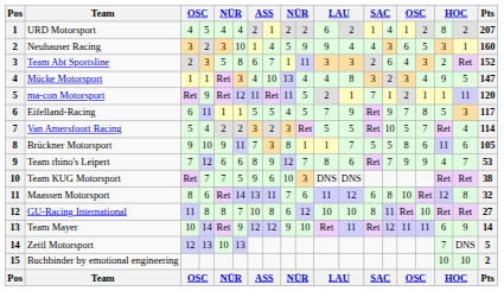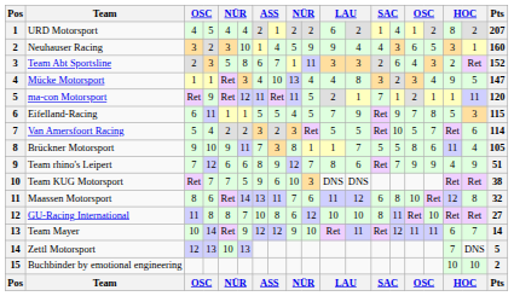 <table class="wikitable" style="font-size: 85%; text-align:center">
 <tr valign="top">
 <th valign="middle">Pos</th>
 <th valign="middle">Team</th>
 <th colspan=2><a href='#'>OSC</a><br></th>
 <th colspan=2><a href='#'>NÜR</a><br></th>
 <th colspan=2><a href='#'>ASS</a><br></th>
 <th colspan=2><a href='#'>NÜR</a><br></th>
 <th colspan=2><a href='#'>LAU</a><br></th>
 <th colspan=2><a href='#'>SAC</a><br></th>
 <th colspan=2><a href='#'>OSC</a><br></th>
 <th colspan=2><a href='#'>HOC</a><br></th>
 <th valign="middle">Pts</th>
 </tr>
 <tr>
 <th>1</th>
 <td align=left> URD Motorsport</td>
 <td style="background:#DFFFDF;">4</td>
 <td style="background:#DFFFDF;">5</td>
 <td style="background:#DFFFDF;">4</td>
 <td style="background:#DFFFDF;">4</td>
 <td style="background:#DFDFDF;">2</td>
 <td style="background:#FFFFBF;">1</td>
 <td style="background:#DFDFDF;">2</td>
 <td style="background:#DFDFDF;">2</td>
 <td style="background:#DFFFDF;">6</td>
 <td style="background:#DFDFDF;">2</td>
 <td style="background:#FFFFBF;">1</td>
 <td style="background:#DFFFDF;">4</td>
 <td style="background:#FFFFBF;">1</td>
 <td style="background:#DFDFDF;">2</td>
 <td style="background:#DFFFDF;">8</td>
 <td style="background:#DFDFDF;">2</td>
 <th>207</th>
 </tr>
 <tr>
 <th>2</th>
 <td align=left> Neuhauser Racing</td>
 <td style="background:#FFDF9F;">3</td>
 <td style="background:#DFDFDF;">2</td>
 <td style="background:#FFDF9F;">3</td>
 <td style="background:#DFFFDF;">10</td>
 <td style="background:#FFFFBF;">1</td>
 <td style="background:#DFFFDF;">4</td>
 <td style="background:#DFFFDF;">5</td>
 <td style="background:#DFFFDF;">9</td>
 <td style="background:#DFFFDF;">9</td>
 <td style="background:#DFFFDF;">4</td>
 <td style="background:#DFFFDF;">4</td>
 <td style="background:#FFDF9F;">3</td>
 <td style="background:#DFFFDF;">6</td>
 <td style="background:#DFFFDF;">5</td>
 <td style="background:#FFDF9F;">3</td>
 <td style="background:#FFFFBF;">1</td>
 <th>160</th>
 </tr>
 <tr>
 <th>3</th>
 <td align=left> <a href='#'>Team Abt Sportsline</a></td>
 <td style="background:#DFDFDF;">2</td>
 <td style="background:#FFDF9F;">3</td>
 <td style="background:#DFFFDF;">5</td>
 <td style="background:#DFFFDF;">8</td>
 <td style="background:#DFFFDF;">6</td>
 <td style="background:#DFFFDF;">7</td>
 <td style="background:#FFFFBF;">1</td>
 <td style="background:#CFCFFF;">11</td>
 <td style="background:#FFDF9F;">3</td>
 <td style="background:#FFDF9F;">3</td>
 <td style="background:#DFDFDF;">2</td>
 <td style="background:#DFFFDF;">6</td>
 <td style="background:#DFFFDF;">4</td>
 <td style="background:#FFDF9F;">3</td>
 <td style="background:#DFFFDF;">2</td>
 <td style="background:#EFCFFF;">Ret</td>
 <th>152</th>
 </tr>
 <tr>
 <th>4</th>
 <td align=left> <a href='#'>Mücke Motorsport</a></td>
 <td style="background:#FFFFBF;">1</td>
 <td style="background:#FFFFBF;">1</td>
 <td style="background:#EFCFFF;">Ret</td>
 <td style="background:#FFDF9F;">3</td>
 <td style="background:#DFFFDF;">4</td>
 <td style="background:#DFFFDF;">10</td>
 <td style="background:#CFCFFF;">13</td>
 <td style="background:#DFFFDF;">4</td>
 <td style="background:#DFFFDF;">4</td>
 <td style="background:#DFFFDF;">8</td>
 <td style="background:#FFDF9F;">3</td>
 <td style="background:#DFDFDF;">2</td>
 <td style="background:#FFDF9F;">3</td>
 <td style="background:#DFFFDF;">4</td>
 <td style="background:#DFFFDF;">9</td>
 <td style="background:#DFFFDF;">5</td>
 <th>147</th>
 </tr>
 <tr>
 <th>5</th>
 <td align=left> <a href='#'>ma-con Motorsport</a></td>
 <td style="background:#EFCFFF;">Ret</td>
 <td style="background:#DFFFDF;">9</td>
 <td style="background:#EFCFFF;">Ret</td>
 <td style="background:#CFCFFF;">12</td>
 <td style="background:#CFCFFF;">11</td>
 <td style="background:#EFCFFF;">Ret</td>
 <td style="background:#CFCFFF;">11</td>
 <td style="background:#DFFFDF;">5</td>
 <td style="background:#DFDFDF;">2</td>
 <td style="background:#FFFFBF;">1</td>
 <td style="background:#DFFFDF;">7</td>
 <td style="background:#FFFFBF;">1</td>
 <td style="background:#DFDFDF;">2</td>
 <td style="background:#FFFFBF;">1</td>
 <td style="background:#FFFFBF;">1</td>
 <td style="background:#CFCFFF;">11</td>
 <th>120</th>
 </tr>
 <tr>
 <th>6</th>
 <td align=left> Eifelland-Racing</td>
 <td style="background:#DFFFDF;">6</td>
 <td style="background:#CFCFFF;">11</td>
 <td style="background:#FFFFBF;">1</td>
 <td style="background:#FFFFBF;">1</td>
 <td style="background:#DFFFDF;">5</td>
 <td style="background:#DFFFDF;">5</td>
 <td style="background:#DFFFDF;">4</td>
 <td style="background:#DFFFDF;">5</td>
 <td style="background:#DFFFDF;">7</td>
 <td style="background:#DFFFDF;">9</td>
 <td style="background:#EFCFFF;">Ret</td>
 <td style="background:#DFFFDF;">9</td>
 <td style="background:#DFFFDF;">7</td>
 <td style="background:#DFFFDF;">8</td>
 <td style="background:#DFFFDF;">5</td>
 <td style="background:#FFDF9F;">3</td>
-<th>117</th>
+<th>115</th>
 </tr>
 <tr>
 <th>7</th>
 <td align=left> <a href='#'>Van Amersfoort Racing</a></td>
 <td style="background:#DFFFDF;">5</td>
 <td style="background:#DFFFDF;">4</td>
 <td style="background:#DFDFDF;">2</td>
 <td style="background:#DFDFDF;">2</td>
 <td style="background:#FFDF9F;">3</td>
 <td style="background:#DFDFDF;">2</td>
 <td style="background:#FFDF9F;">3</td>
 <td style="background:#EFCFFF;">Ret</td>
 <td style="background:#DFFFDF;">5</td>
 <td style="background:#DFFFDF;">5</td>
 <td style="background:#EFCFFF;">Ret</td>
 <td style="background:#DFFFDF;">10</td>
 <td style="background:#DFFFDF;">5</td>
 <td style="background:#DFFFDF;">7</td>
 <td style="background:#EFCFFF;">Ret</td>
-<td style="background:#DFFFDF;">4</td>
+<td style="background:#DFFFDF;">6</td>
 <th>114</th>
 </tr>
 <tr>
 <th>8</th>
 <td align=left> Brückner Motorsport</td>
 <td style="background:#DFFFDF;">9</td>
 <td style="background:#DFFFDF;">10</td>
 <td style="background:#DFFFDF;">9</td>
 <td style="background:#CFCFFF;">11</td>
 <td style="background:#DFFFDF;">7</td>
 <td style="background:#FFDF9F;">3</td>
 <td style="background:#DFFFDF;">8</td>
 <td style="background:#FFFFBF;">1</td>
 <td style="background:#FFFFBF;">1</td>
 <td style="background:#DFFFDF;">7</td>
 <td style="background:#DFFFDF;">5</td>
 <td style="background:#DFFFDF;">5</td>
 <td style="background:#DFFFDF;">8</td>
 <td style="background:#DFFFDF;">6</td>
 <td style="background:#CFCFFF;">11</td>
-<td style="background:#DFFFDF;">6</td>
+<td style="background:#DFFFDF;">4</td>
 <th>105</th>
 </tr>
 <tr>
 <th>9</th>
 <td align=left> Team rhino's Leipert</td>
 <td style="background:#DFFFDF;">7</td>
 <td style="background:#CFCFFF;">12</td>
 <td style="background:#DFFFDF;">6</td>
 <td style="background:#DFFFDF;">6</td>
 <td style="background:#DFFFDF;">8</td>
 <td style="background:#DFFFDF;">9</td>
 <td style="background:#CFCFFF;">12</td>
 <td style="background:#DFFFDF;">7</td>
 <td style="background:#DFFFDF;">8</td>
 <td style="background:#DFFFDF;">6</td>
 <td style="background:#EFCFFF;">Ret</td>
 <td style="background:#DFFFDF;">7</td>
 <td style="background:#DFFFDF;">9</td>
 <td style="background:#DFFFDF;">9</td>
 <td style="background:#DFFFDF;">4</td>
-<td style="background:#DFFFDF;">7</td>
-<th>53</th>
+<td style="background:#DFFFDF;">9</td>
+<th>51</th>
 </tr>
 <tr>
 <th>10</th>
 <td align=left> Team KUG Motorsport</td>
 <td style="background:#EFCFFF;">Ret</td>
 <td style="background:#DFFFDF;">7</td>
 <td style="background:#DFFFDF;">7</td>
 <td style="background:#DFFFDF;">5</td>
 <td style="background:#DFFFDF;">9</td>
 <td style="background:#DFFFDF;">6</td>
 <td style="background:#DFFFDF;">10</td>
 <td style="background:#FFDF9F;">3</td>
 <td>DNS</td>
 <td>DNS</td>
 <td></td>
 <td></td>
 <td></td>
 <td></td>
 <td style="background:#EFCFFF;">Ret</td>
 <td style="background:#EFCFFF;">Ret</td>
 <th>38</th>
 </tr>
 <tr>
 <th>11</th>
 <td align=left> Maassen Motorsport</td>
 <td style="background:#DFFFDF;">8</td>
 <td style="background:#DFFFDF;">6</td>
 <td style="background:#EFCFFF;">Ret</td>
 <td style="background:#CFCFFF;">14</td>
 <td style="background:#CFCFFF;">13</td>
 <td style="background:#CFCFFF;">11</td>
 <td style="background:#DFFFDF;">7</td>
 <td style="background:#DFFFDF;">6</td>
 <td style="background:#CFCFFF;">11</td>
 <td style="background:#CFCFFF;">12</td>
 <td style="background:#DFFFDF;">6</td>
 <td style="background:#DFFFDF;">8</td>
 <td style="background:#DFFFDF;">10</td>
 <td style="background:#EFCFFF;">Ret</td>
 <td style="background:#CFCFFF;">12</td>
 <td style="background:#DFFFDF;">8</td>
 <th>32</th>
 </tr>
 <tr>
 <th>12</th>
 <td align=left> <a href='#'>GU-Racing International</a></td>
 <td style="background:#CFCFFF;">11</td>
 <td style="background:#DFFFDF;">8</td>
 <td style="background:#DFFFDF;">8</td>
 <td style="background:#DFFFDF;">7</td>
 <td style="background:#DFFFDF;">10</td>
 <td style="background:#DFFFDF;">8</td>
 <td style="background:#DFFFDF;">6</td>
 <td style="background:#CFCFFF;">12</td>
 <td style="background:#DFFFDF;">10</td>
 <td style="background:#DFFFDF;">10</td>
 <td style="background:#DFFFDF;">8</td>
 <td style="background:#CFCFFF;">11</td>
 <td style="background:#EFCFFF;">Ret</td>
 <td style="background:#DFFFDF;">10</td>
 <td style="background:#EFCFFF;">Ret</td>
 <td style="background:#EFCFFF;">Ret</td>
 <th>27</th>
 </tr>
 <tr>
 <th>13</th>
 <td align=left> Team Mayer</td>
 <td style="background:#DFFFDF;">10</td>
 <td style="background:#CFCFFF;">14</td>
 <td style="background:#EFCFFF;">Ret</td>
 <td style="background:#DFFFDF;">9</td>
 <td style="background:#CFCFFF;">12</td>
 <td style="background:#CFCFFF;">12</td>
 <td style="background:#DFFFDF;">9</td>
 <td style="background:#DFFFDF;">10</td>
 <td style="background:#EFCFFF;">Ret</td>
 <td style="background:#CFCFFF;">11</td>
 <td style="background:#EFCFFF;">Ret</td>
 <td style="background:#CFCFFF;">12</td>
 <td style="background:#CFCFFF;">11</td>
 <td style="background:#CFCFFF;">11</td>
 <td style="background:#DFFFDF;">6</td>
-<td style="background:#DFFFDF;">9</td>
+<td style="background:#DFFFDF;">7</td>
 <th>14</th>
 </tr>
 <tr>
 <th>14</th>
 <td align=left> Zettl Motorsport</td>
 <td style="background:#CFCFFF;">12</td>
 <td style="background:#CFCFFF;">13</td>
 <td style="background:#DFFFDF;">10</td>
 <td style="background:#CFCFFF;">13</td>
 <td></td>
 <td></td>
 <td></td>
 <td></td>
 <td></td>
 <td></td>
 <td></td>
 <td></td>
 <td></td>
 <td></td>
 <td style="background:#DFFFDF;">7</td>
 <td>DNS</td>
 <th>5</th>
 </tr>
 <tr>
 <th>15</th>
 <td align=left> Buchbinder by emotional engineering</td>
 <td></td>
 <td></td>
 <td></td>
 <td></td>
 <td></td>
 <td></td>
 <td></td>
 <td></td>
 <td></td>
 <td></td>
 <td></td>
 <td></td>
 <td></td>
 <td></td>
 <td style="background:#DFFFDF;">10</td>
 <td style="background:#DFFFDF;">10</td>
 <th>2</th>
 </tr>
 <tr style="background: #f9f9f9;" valign="top">
 <th valign="middle">Pos</th>
 <th valign="middle">Team</th>
 <th colspan=2><a href='#'>OSC</a><br></th>
 <th colspan=2><a href='#'>NÜR</a><br></th>
 <th colspan=2><a href='#'>ASS</a><br></th>
 <th colspan=2><a href='#'>NÜR</a><br></th>
 <th colspan=2><a href='#'>LAU</a><br></th>
 <th colspan=2><a href='#'>SAC</a><br></th>
 <th colspan=2><a href='#'>OSC</a><br></th>
 <th colspan=2><a href='#'>HOC</a><br></th>
 <th valign="middle">Pts</th>
 </tr>
 </table>
